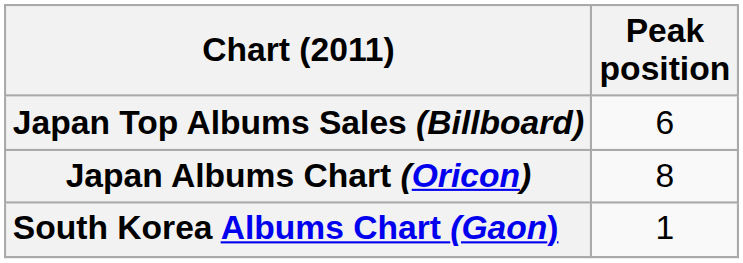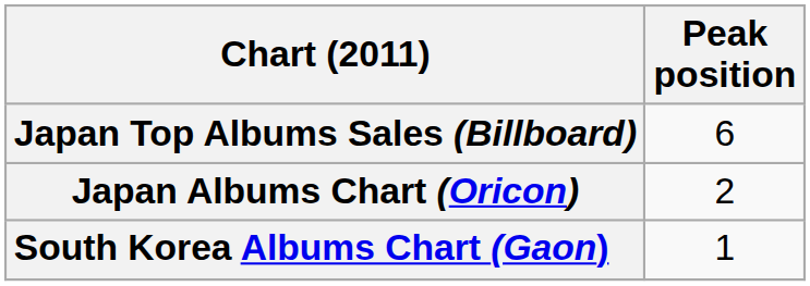 <table class="wikitable plainrowheaders" style="text-align:center;">
 <tr>
 <th>Chart (2011)</th>
 <th>Peak<br>position</th>
 </tr>
 <tr>
 <th scope="row">Japan Top Albums Sales <em>(Billboard)</em></th>
 <td align="center">6</td>
 </tr>
 <tr>
 <th scope="row">Japan Albums Chart <em>(<a href='#'>Oricon</a>)</em></th>
-<td style="text-align:center;">8</td>
+<td style="text-align:center;">2</td>
 </tr>
 <tr>
 <th scope="row" style="text-align:left;">South Korea <a href='#'>Albums Chart <em>(Gaon</em>)</a></th>
 <td>1</td>
 </tr>
 <tr>
 </tr>
 </table>
